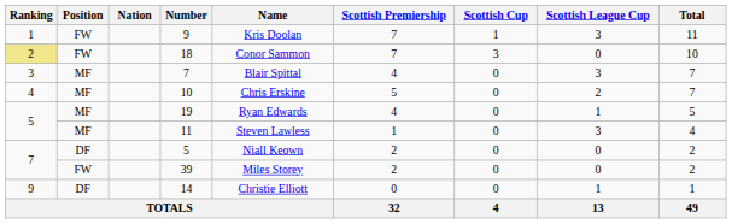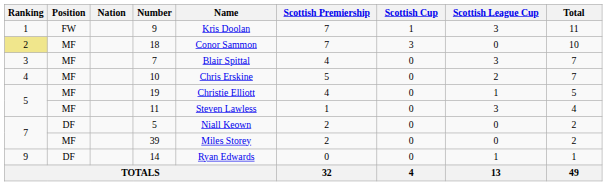 <table class="wikitable" style="font-size: 95%; text-align: center;">
 <tr>
 <th width=60>Ranking</th>
 <th width=60>Position</th>
 <th width=60>Nation</th>
 <th width=60>Number</th>
 <th width=150>Name</th>
 <th width=150><a href='#'>Scottish Premiership</a></th>
 <th width=100><a href='#'>Scottish Cup</a></th>
 <th width=150><a href='#'>Scottish League Cup</a></th>
 <th width=80>Total</th>
 </tr>
 <tr>
 <td>1</td>
 <td>FW</td>
 <td></td>
 <td>9</td>
 <td><a href='#'>Kris Doolan</a></td>
 <td>7</td>
 <td>1</td>
 <td>3</td>
 <td>11</td>
 </tr>
 <tr>
 <td style="background: khaki;">2</td>
-<td>FW</td>
+<td>MF</td>
 <td></td>
 <td>18</td>
 <td><a href='#'>Conor Sammon</a></td>
 <td>7</td>
 <td>3</td>
 <td>0</td>
 <td>10</td>
 </tr>
 <tr>
 <td>3</td>
 <td>MF</td>
 <td></td>
 <td>7</td>
 <td><a href='#'>Blair Spittal</a></td>
 <td>4</td>
 <td>0</td>
 <td>3</td>
 <td>7</td>
 </tr>
 <tr>
 <td>4</td>
 <td>MF</td>
 <td></td>
 <td>10</td>
 <td><a href='#'>Chris Erskine</a></td>
 <td>5</td>
 <td>0</td>
 <td>2</td>
 <td>7</td>
 </tr>
 <tr>
 <td rowspan="2">5</td>
 <td>MF</td>
 <td></td>
 <td>19</td>
-<td><a href='#'>Ryan Edwards</a></td>
+<td><a href='#'>Christie Elliott</a></td>
 <td>4</td>
 <td>0</td>
 <td>1</td>
 <td>5</td>
 </tr>
 <tr>
 <td>MF</td>
 <td></td>
 <td>11</td>
 <td><a href='#'>Steven Lawless</a></td>
 <td>1</td>
 <td>0</td>
 <td>3</td>
 <td>4</td>
 </tr>
 <tr>
 <td rowspan="2">7</td>
 <td>DF</td>
 <td></td>
 <td>5</td>
 <td><a href='#'>Niall Keown</a></td>
 <td>2</td>
 <td>0</td>
 <td>0</td>
 <td>2</td>
 </tr>
 <tr>
-<td>FW</td>
+<td>MF</td>
 <td></td>
 <td>39</td>
 <td><a href='#'>Miles Storey</a></td>
 <td>2</td>
 <td>0</td>
 <td>0</td>
 <td>2</td>
 </tr>
 <tr>
 <td>9</td>
 <td>DF</td>
 <td></td>
 <td>14</td>
-<td><a href='#'>Christie Elliott</a></td>
+<td><a href='#'>Ryan Edwards</a></td>
 <td>0</td>
 <td>0</td>
 <td>1</td>
 <td>1</td>
 </tr>
 <tr>
 <th colspan="5"><strong>TOTALS</strong></th>
 <th>32</th>
 <th>4</th>
 <th>13</th>
 <th>49</th>
 </tr>
 </table>
